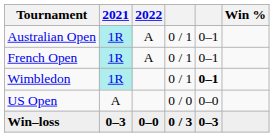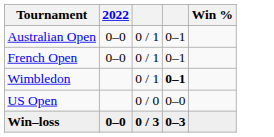 <table class="wikitable" style=text-align:center>
 <tr>
 <th>Tournament</th>
-<th><a href='#'>2021</a></th>
 <th><a href='#'>2022</a></th>
 <th></th>
 <th></th>
 <th>Win %</th>
 </tr>
 <tr>
 <td align=left><a href='#'>Australian Open</a></td>
-<td bgcolor=afeeee><a href='#'>1R</a></td>
-<td>A</td>
+<td>0–0</td>
 <td>0 / 1</td>
 <td>0–1</td>
 <td></td>
 </tr>
 <tr>
 <td align=left><a href='#'>French Open</a></td>
-<td bgcolor=afeeee><a href='#'>1R</a></td>
-<td>A</td>
+<td>0–0</td>
 <td>0 / 1</td>
 <td>0–1</td>
 <td></td>
 </tr>
 <tr>
 <td align=left><a href='#'>Wimbledon</a></td>
-<td bgcolor=afeeee><a href='#'>1R</a></td>
 <td></td>
 <td>0 / 1</td>
 <td><strong>0–1</strong></td>
 <td></td>
 </tr>
 <tr>
 <td align=left><a href='#'>US Open</a></td>
-<td>A</td>
 <td></td>
 <td>0 / 0</td>
 <td>0–0</td>
 <td></td>
 </tr>
 <tr style=background:#efefef;font-weight:bold>
 <td align=left>Win–loss</td>
-<td>0–3</td>
 <td>0–0</td>
 <td>0 / 3</td>
 <td>0–3</td>
 <td></td>
 </tr>
 </table>
